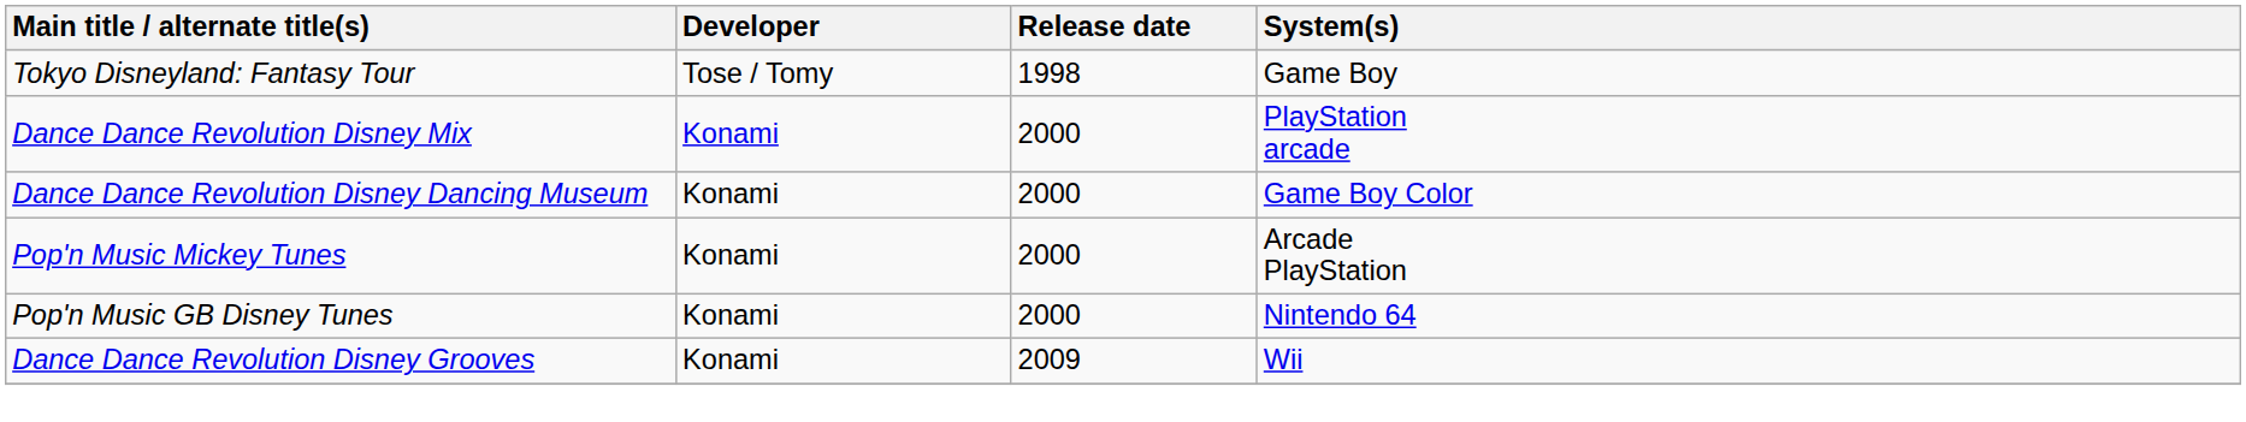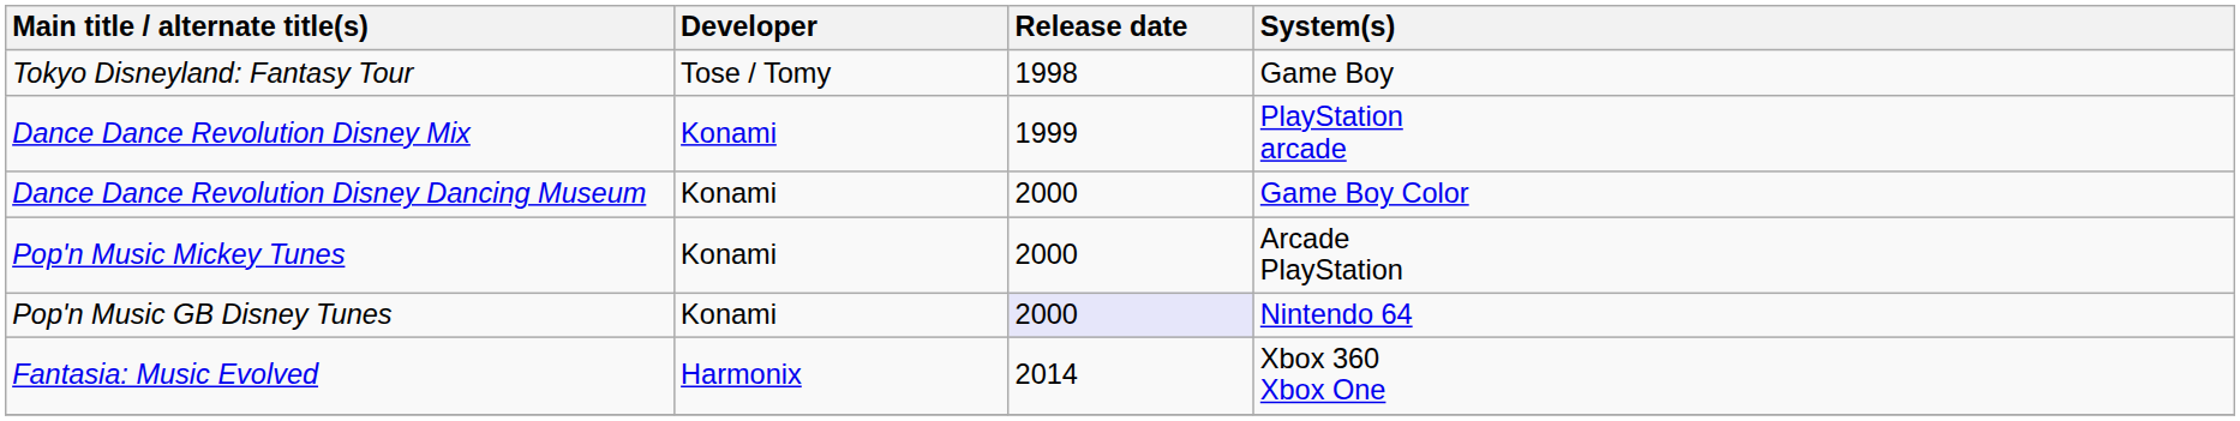 <table class="wikitable sortable" style="width: 100%;">
 <tr>
 <th style="width:30%; text-align:left;">Main title / alternate title(s)</th>
 <th style="width:15%; text-align:left;">Developer</th>
 <th style="width:11%; text-align:left;">Release date</th>
 <th style="width:44%; text-align:left;">System(s)</th>
 </tr>
 <tr>
 <td><em>Tokyo Disneyland: Fantasy Tour</em></td>
 <td>Tose / Tomy</td>
 <td>1998</td>
 <td>Game Boy</td>
 </tr>
 <tr>
 <td><em><a href='#'>Dance Dance Revolution Disney Mix</a></em></td>
 <td><a href='#'>Konami</a></td>
-<td>2000</td>
+<td>1999</td>
 <td><a href='#'>PlayStation</a><br><a href='#'>arcade</a></td>
 </tr>
 <tr>
 <td><em><a href='#'>Dance Dance Revolution Disney Dancing Museum</a></em></td>
 <td>Konami</td>
 <td>2000</td>
 <td><a href='#'>Game Boy Color</a></td>
 </tr>
 <tr>
 <td><em><a href='#'>Pop'n Music Mickey Tunes</a></em></td>
 <td>Konami</td>
 <td>2000</td>
 <td>Arcade<br>PlayStation</td>
 </tr>
 <tr>
 <td><em>Pop'n Music GB Disney Tunes</em> </td>
 <td>Konami</td>
-<td>2000</td>
+<td style="background: lavender;">2000</td>
 <td><a href='#'>Nintendo 64</a></td>
 </tr>
 <tr>
-<td><em><a href='#'>Dance Dance Revolution Disney Grooves</a></em></td>
-<td>Konami</td>
-<td>2009</td>
-<td><a href='#'>Wii</a></td>
+<td><em><a href='#'>Fantasia: Music Evolved</a></em></td>
+<td><a href='#'>Harmonix</a></td>
+<td>2014</td>
+<td>Xbox 360<br><a href='#'>Xbox One</a></td>
 </tr>
 <tr>
 </tr>
 </table>
